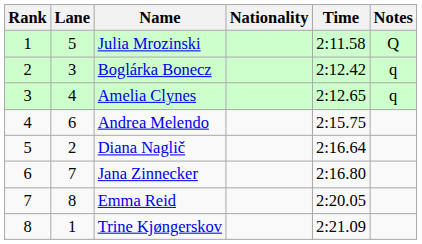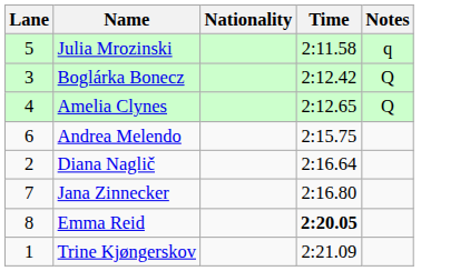 <table class="wikitable sortable" style="text-align:center">
 <tr>
-<th>Rank</th>
 <th>Lane</th>
 <th>Name</th>
 <th>Nationality</th>
 <th>Time</th>
 <th>Notes</th>
 </tr>
 <tr bgcolor=ccffcc>
-<td>1</td>
 <td>5</td>
 <td align=left><a href='#'>Julia Mrozinski</a></td>
 <td align=left></td>
 <td>2:11.58</td>
-<td>Q</td>
+<td>q</td>
 </tr>
 <tr bgcolor=ccffcc>
-<td>2</td>
 <td>3</td>
 <td align=left><a href='#'>Boglárka Bonecz</a></td>
 <td align=left></td>
 <td>2:12.42</td>
-<td>q</td>
+<td>Q</td>
 </tr>
 <tr bgcolor=ccffcc>
-<td>3</td>
 <td>4</td>
 <td align=left><a href='#'>Amelia Clynes</a></td>
 <td align=left></td>
 <td>2:12.65</td>
-<td>q</td>
+<td>Q</td>
 </tr>
 <tr>
-<td>4</td>
 <td>6</td>
 <td align=left><a href='#'>Andrea Melendo</a></td>
 <td align=left></td>
 <td>2:15.75</td>
 <td></td>
 </tr>
 <tr>
-<td>5</td>
 <td>2</td>
 <td align=left><a href='#'>Diana Naglič</a></td>
 <td align=left></td>
 <td>2:16.64</td>
 <td></td>
 </tr>
 <tr>
-<td>6</td>
 <td>7</td>
 <td align=left><a href='#'>Jana Zinnecker</a></td>
 <td align=left></td>
 <td>2:16.80</td>
 <td></td>
 </tr>
 <tr>
-<td>7</td>
 <td>8</td>
 <td align=left><a href='#'>Emma Reid</a></td>
 <td align=left></td>
-<td>2:20.05</td>
+<td><strong>2:20.05</strong></td>
 <td></td>
 </tr>
 <tr>
-<td>8</td>
 <td>1</td>
 <td align=left><a href='#'>Trine Kjøngerskov</a></td>
 <td align=left></td>
 <td>2:21.09</td>
 <td></td>
 </tr>
 </table>
